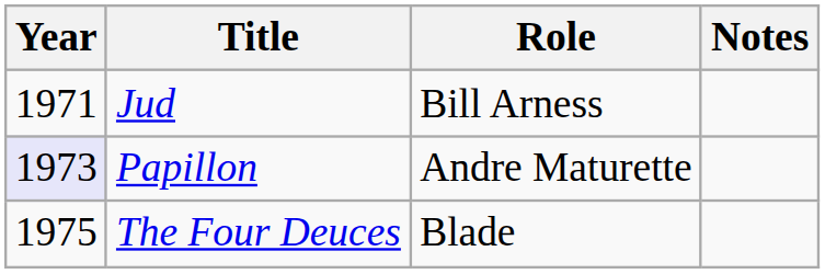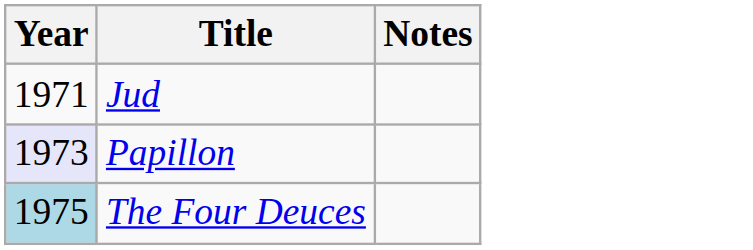 <table class="wikitable">
 <tr>
 <th>Year</th>
 <th>Title</th>
-<th>Role</th>
 <th>Notes</th>
 </tr>
 <tr>
 <td>1971</td>
 <td><em><a href='#'>Jud</a></em></td>
-<td>Bill Arness</td>
 <td></td>
 </tr>
 <tr>
 <td style="background: lavender;">1973</td>
 <td><em><a href='#'>Papillon</a></em></td>
-<td>Andre Maturette</td>
 <td></td>
 </tr>
 <tr>
-<td>1975</td>
+<td style="background: lightblue;">1975</td>
 <td><em><a href='#'>The Four Deuces</a></em></td>
-<td>Blade</td>
 <td></td>
 </tr>
 </table>
